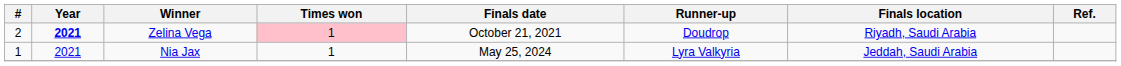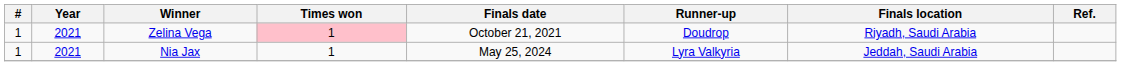 <table class="sortable wikitable succession-box" style="font-size:85%; text-align:center;" width="100%">
 <tr>
 <th>#</th>
 <th>Year</th>
 <th>Winner</th>
 <th>Times won</th>
 <th>Finals date</th>
 <th>Runner-up</th>
 <th>Finals location</th>
 <th>Ref.</th>
 </tr>
 <tr>
-<td>2</td>
-<td><strong><a href='#'>2021</a></strong></td>
+<td>1</td>
+<td><a href='#'>2021</a></td>
 <td><a href='#'>Zelina Vega</a></td>
 <td style="background: pink;">1</td>
 <td>October 21, 2021</td>
 <td><a href='#'>Doudrop</a></td>
 <td><a href='#'>Riyadh, Saudi Arabia</a></td>
 <td></td>
 </tr>
 <tr>
 <td>1</td>
 <td><a href='#'>2021</a></td>
 <td><a href='#'>Nia Jax</a></td>
 <td>1</td>
 <td>May 25, 2024</td>
 <td><a href='#'>Lyra Valkyria</a></td>
 <td><a href='#'>Jeddah, Saudi Arabia</a></td>
 <td></td>
 </tr>
 <tr>
 </tr>
 </table>
